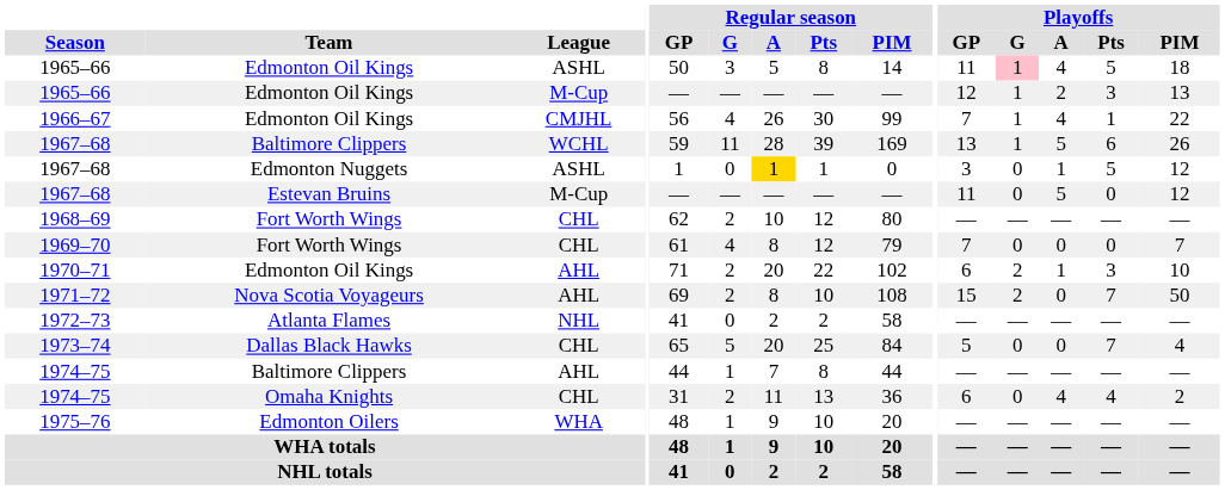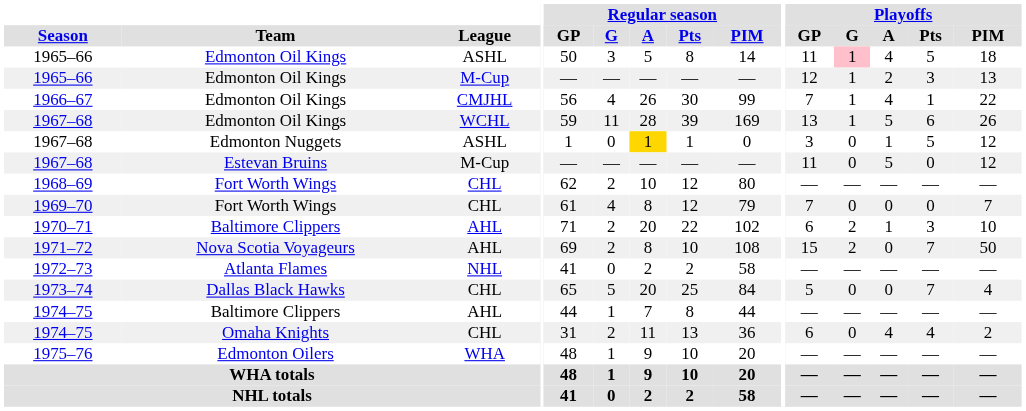 <table border="0" cellpadding="1" cellspacing="0" style="text-align:center; width:60em">
 <tr bgcolor="#e0e0e0">
 <th colspan="3" bgcolor="#ffffff"></th>
 <th rowspan="100" bgcolor="#ffffff"></th>
 <th colspan="5"><a href='#'>Regular season</a></th>
 <th rowspan="100" bgcolor="#ffffff"></th>
 <th colspan="5"><a href='#'>Playoffs</a></th>
 </tr>
 <tr bgcolor="#e0e0e0">
 <th><a href='#'>Season</a></th>
 <th>Team</th>
 <th>League</th>
 <th>GP</th>
 <th><a href='#'>G</a></th>
 <th><a href='#'>A</a></th>
 <th><a href='#'>Pts</a></th>
 <th><a href='#'>PIM</a></th>
 <th>GP</th>
 <th>G</th>
 <th>A</th>
 <th>Pts</th>
 <th>PIM</th>
 </tr>
 <tr>
 <td>1965–66</td>
 <td><a href='#'>Edmonton Oil Kings</a></td>
 <td>ASHL</td>
 <td>50</td>
 <td>3</td>
 <td>5</td>
 <td>8</td>
 <td>14</td>
 <td>11</td>
 <td style="background: pink;">1</td>
 <td>4</td>
 <td>5</td>
 <td>18</td>
 </tr>
 <tr bgcolor="#f0f0f0">
 <td><a href='#'>1965–66</a></td>
 <td>Edmonton Oil Kings</td>
 <td><a href='#'>M-Cup</a></td>
 <td>—</td>
 <td>—</td>
 <td>—</td>
 <td>—</td>
 <td>—</td>
 <td>12</td>
 <td>1</td>
 <td>2</td>
 <td>3</td>
 <td>13</td>
 </tr>
 <tr>
 <td><a href='#'>1966–67</a></td>
 <td>Edmonton Oil Kings</td>
 <td><a href='#'>CMJHL</a></td>
 <td>56</td>
 <td>4</td>
 <td>26</td>
 <td>30</td>
 <td>99</td>
 <td>7</td>
 <td>1</td>
 <td>4</td>
 <td>1</td>
 <td>22</td>
 </tr>
 <tr bgcolor="#f0f0f0">
 <td><a href='#'>1967–68</a></td>
-<td><a href='#'>Baltimore Clippers</a></td>
+<td>Edmonton Oil Kings</td>
 <td><a href='#'>WCHL</a></td>
 <td>59</td>
 <td>11</td>
 <td>28</td>
 <td>39</td>
 <td>169</td>
 <td>13</td>
 <td>1</td>
 <td>5</td>
 <td>6</td>
 <td>26</td>
 </tr>
 <tr>
 <td>1967–68</td>
 <td>Edmonton Nuggets</td>
 <td>ASHL</td>
 <td>1</td>
 <td>0</td>
 <td style="background: gold;">1</td>
 <td>1</td>
 <td>0</td>
 <td>3</td>
 <td>0</td>
 <td>1</td>
 <td>5</td>
 <td>12</td>
 </tr>
 <tr bgcolor="#f0f0f0">
 <td><a href='#'>1967–68</a></td>
 <td><a href='#'>Estevan Bruins</a></td>
 <td>M-Cup</td>
 <td>—</td>
 <td>—</td>
 <td>—</td>
 <td>—</td>
 <td>—</td>
 <td>11</td>
 <td>0</td>
 <td>5</td>
 <td>0</td>
 <td>12</td>
 </tr>
 <tr>
 <td><a href='#'>1968–69</a></td>
 <td><a href='#'>Fort Worth Wings</a></td>
 <td><a href='#'>CHL</a></td>
 <td>62</td>
 <td>2</td>
 <td>10</td>
 <td>12</td>
 <td>80</td>
 <td>—</td>
 <td>—</td>
 <td>—</td>
 <td>—</td>
 <td>—</td>
 </tr>
 <tr bgcolor="#f0f0f0">
 <td><a href='#'>1969–70</a></td>
 <td>Fort Worth Wings</td>
 <td>CHL</td>
 <td>61</td>
 <td>4</td>
 <td>8</td>
 <td>12</td>
 <td>79</td>
 <td>7</td>
 <td>0</td>
 <td>0</td>
 <td>0</td>
 <td>7</td>
 </tr>
 <tr>
 <td><a href='#'>1970–71</a></td>
-<td>Edmonton Oil Kings</td>
+<td><a href='#'>Baltimore Clippers</a></td>
 <td><a href='#'>AHL</a></td>
 <td>71</td>
 <td>2</td>
 <td>20</td>
 <td>22</td>
 <td>102</td>
 <td>6</td>
 <td>2</td>
 <td>1</td>
 <td>3</td>
 <td>10</td>
 </tr>
 <tr bgcolor="#f0f0f0">
 <td><a href='#'>1971–72</a></td>
 <td><a href='#'>Nova Scotia Voyageurs</a></td>
 <td>AHL</td>
 <td>69</td>
 <td>2</td>
 <td>8</td>
 <td>10</td>
 <td>108</td>
 <td>15</td>
 <td>2</td>
 <td>0</td>
 <td>7</td>
 <td>50</td>
 </tr>
 <tr>
 <td><a href='#'>1972–73</a></td>
 <td><a href='#'>Atlanta Flames</a></td>
 <td><a href='#'>NHL</a></td>
 <td>41</td>
 <td>0</td>
 <td>2</td>
 <td>2</td>
 <td>58</td>
 <td>—</td>
 <td>—</td>
 <td>—</td>
 <td>—</td>
 <td>—</td>
 </tr>
 <tr bgcolor="#f0f0f0">
 <td><a href='#'>1973–74</a></td>
 <td><a href='#'>Dallas Black Hawks</a></td>
 <td>CHL</td>
 <td>65</td>
 <td>5</td>
 <td>20</td>
 <td>25</td>
 <td>84</td>
 <td>5</td>
 <td>0</td>
 <td>0</td>
 <td>7</td>
 <td>4</td>
 </tr>
 <tr>
 <td><a href='#'>1974–75</a></td>
 <td>Baltimore Clippers</td>
 <td>AHL</td>
 <td>44</td>
 <td>1</td>
 <td>7</td>
 <td>8</td>
 <td>44</td>
 <td>—</td>
 <td>—</td>
 <td>—</td>
 <td>—</td>
 <td>—</td>
 </tr>
 <tr bgcolor="#f0f0f0">
 <td><a href='#'>1974–75</a></td>
 <td><a href='#'>Omaha Knights</a></td>
 <td>CHL</td>
 <td>31</td>
 <td>2</td>
 <td>11</td>
 <td>13</td>
 <td>36</td>
 <td>6</td>
 <td>0</td>
 <td>4</td>
 <td>4</td>
 <td>2</td>
 </tr>
 <tr>
 <td><a href='#'>1975–76</a></td>
 <td><a href='#'>Edmonton Oilers</a></td>
 <td><a href='#'>WHA</a></td>
 <td>48</td>
 <td>1</td>
 <td>9</td>
 <td>10</td>
 <td>20</td>
 <td>—</td>
 <td>—</td>
 <td>—</td>
 <td>—</td>
 <td>—</td>
 </tr>
 <tr bgcolor="#e0e0e0">
 <th colspan="3">WHA totals</th>
 <th>48</th>
 <th>1</th>
 <th>9</th>
 <th>10</th>
 <th>20</th>
 <th>—</th>
 <th>—</th>
 <th>—</th>
 <th>—</th>
 <th>—</th>
 </tr>
 <tr bgcolor="#e0e0e0">
 <th colspan="3">NHL totals</th>
 <th>41</th>
 <th>0</th>
 <th>2</th>
 <th>2</th>
 <th>58</th>
 <th>—</th>
 <th>—</th>
 <th>—</th>
 <th>—</th>
 <th>—</th>
 </tr>
 </table>
